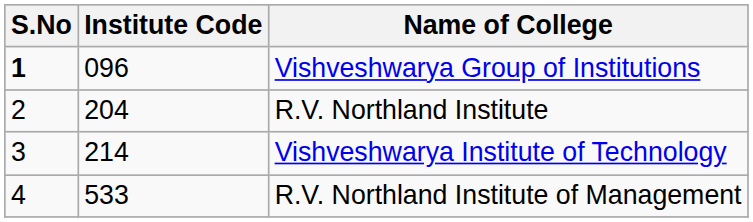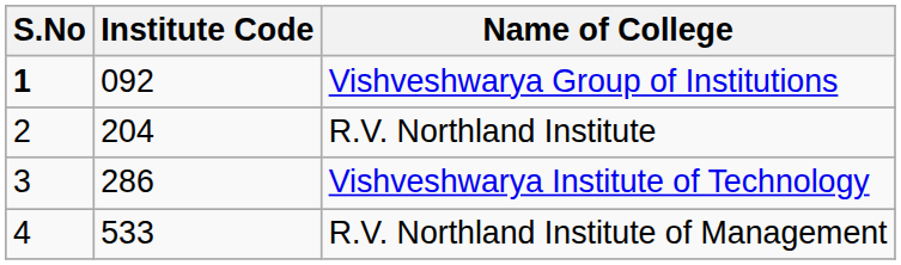 <table class="wikitable sortable">
 <tr>
 <th>S.No</th>
 <th>Institute Code</th>
 <th>Name of College</th>
 </tr>
 <tr>
 <td><strong>1</strong></td>
-<td>096</td>
+<td>092</td>
 <td><a href='#'>Vishveshwarya Group of Institutions</a></td>
 </tr>
 <tr>
 <td>2</td>
 <td>204</td>
 <td>R.V. Northland Institute</td>
 </tr>
 <tr>
 <td>3</td>
-<td>214</td>
+<td>286</td>
 <td><a href='#'>Vishveshwarya Institute of Technology</a></td>
 </tr>
 <tr>
 <td>4</td>
 <td>533</td>
 <td>R.V. Northland Institute of Management</td>
 </tr>
 </table>
